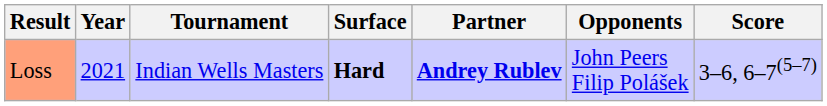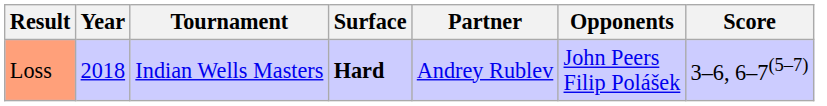 <table class="wikitable">
 <tr>
 <th>Result</th>
 <th>Year</th>
 <th>Tournament</th>
 <th>Surface</th>
 <th>Partner</th>
 <th>Opponents</th>
 <th class="unsortable">Score</th>
 </tr>
 <tr bgcolor=CCCCFF>
 <td bgcolor=FFA07A>Loss</td>
-<td><a href='#'>2021</a></td>
+<td><a href='#'>2018</a></td>
 <td><a href='#'>Indian Wells Masters</a></td>
 <td><strong>Hard</strong></td>
-<td><strong> <a href='#'>Andrey Rublev</a></strong></td>
+<td> <a href='#'>Andrey Rublev</a></td>
 <td> <a href='#'>John Peers</a><br> <a href='#'>Filip Polášek</a></td>
 <td>3–6, 6–7<sup>(5–7)</sup></td>
 </tr>
 </table>
